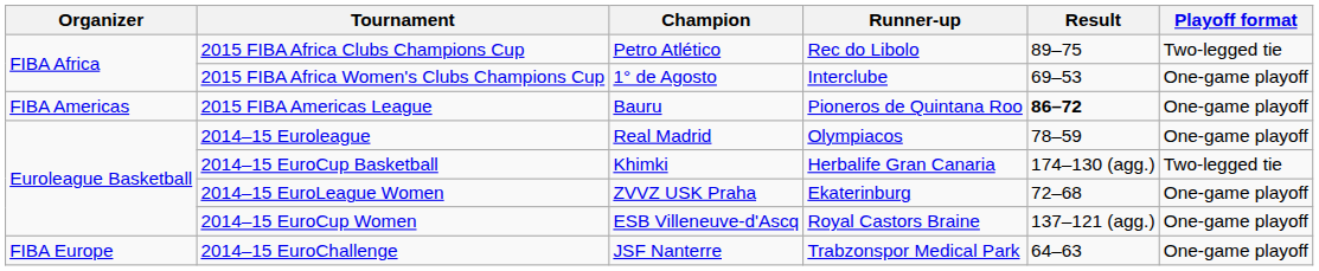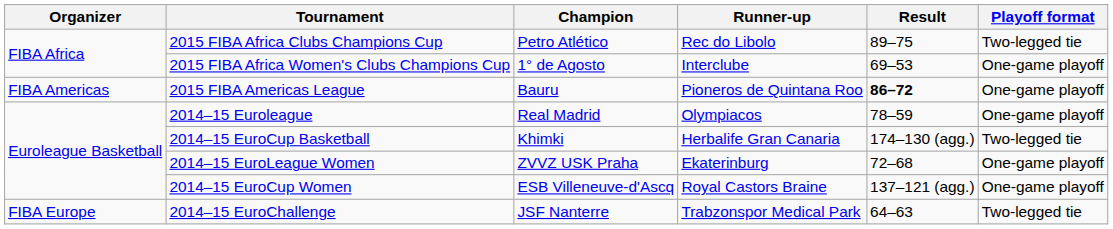 <table class=wikitable style="font-size:90%;">
 <tr>
 <th>Organizer</th>
 <th>Tournament</th>
 <th><strong>Champion</strong></th>
 <th>Runner-up</th>
 <th>Result</th>
 <th><a href='#'>Playoff format</a></th>
 </tr>
 <tr>
 <td rowspan="2"><a href='#'>FIBA Africa</a></td>
 <td><a href='#'>2015 FIBA Africa Clubs Champions Cup</a></td>
 <td> <a href='#'>Petro Atlético</a></td>
 <td> <a href='#'>Rec do Libolo</a></td>
 <td>89–75</td>
 <td>Two-legged tie</td>
 </tr>
 <tr>
 <td><a href='#'>2015 FIBA Africa Women's Clubs Champions Cup</a></td>
 <td> <a href='#'>1° de Agosto</a></td>
 <td> <a href='#'>Interclube</a></td>
 <td>69–53</td>
 <td>One-game playoff</td>
 </tr>
 <tr>
 <td><a href='#'>FIBA Americas</a></td>
 <td><a href='#'>2015 FIBA Americas League</a></td>
 <td> <a href='#'>Bauru</a></td>
 <td> <a href='#'>Pioneros de Quintana Roo</a></td>
 <td><strong>86–72</strong></td>
 <td>One-game playoff</td>
 </tr>
 <tr>
 <td rowspan="4"><a href='#'>Euroleague Basketball</a></td>
 <td><a href='#'>2014–15 Euroleague</a></td>
 <td> <a href='#'>Real Madrid</a></td>
 <td> <a href='#'>Olympiacos</a></td>
 <td>78–59</td>
 <td>One-game playoff</td>
 </tr>
 <tr>
 <td><a href='#'>2014–15 EuroCup Basketball</a></td>
 <td> <a href='#'>Khimki</a></td>
 <td> <a href='#'>Herbalife Gran Canaria</a></td>
 <td>174–130 (agg.)</td>
 <td>Two-legged tie</td>
 </tr>
 <tr>
 <td><a href='#'>2014–15 EuroLeague Women</a></td>
 <td> <a href='#'>ZVVZ USK Praha</a></td>
 <td> <a href='#'>Ekaterinburg</a></td>
 <td>72–68</td>
 <td>One-game playoff</td>
 </tr>
 <tr>
 <td><a href='#'>2014–15 EuroCup Women</a></td>
 <td> <a href='#'>ESB Villeneuve-d'Ascq</a></td>
 <td> <a href='#'>Royal Castors Braine</a></td>
 <td>137–121 (agg.)</td>
 <td>One-game playoff</td>
 </tr>
 <tr>
 <td><a href='#'>FIBA Europe</a></td>
 <td><a href='#'>2014–15 EuroChallenge</a></td>
 <td> <a href='#'>JSF Nanterre</a></td>
 <td> <a href='#'>Trabzonspor Medical Park</a></td>
 <td>64–63</td>
-<td>One-game playoff</td>
+<td>Two-legged tie</td>
 </tr>
 </table>
